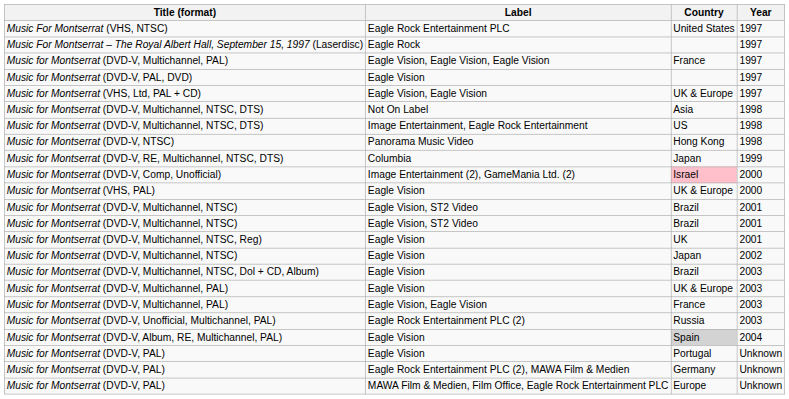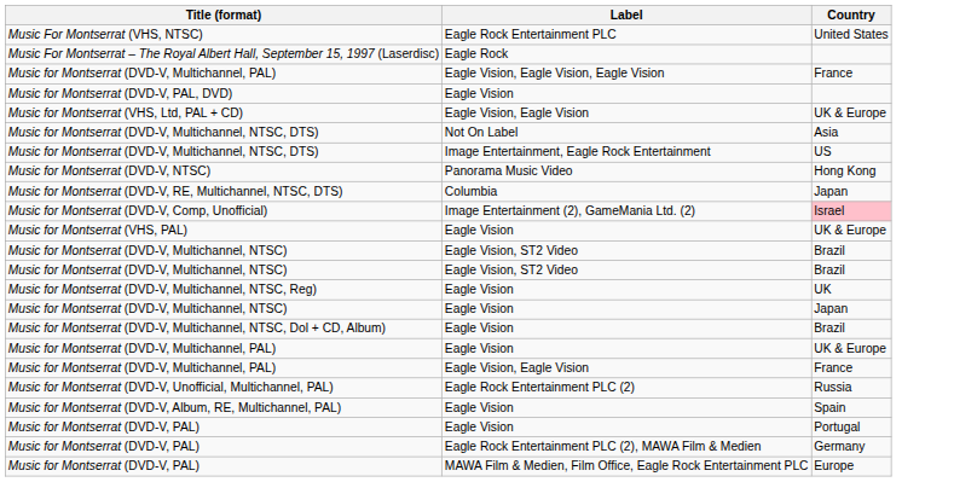 <table class="wikitable">
 <tr>
 <th>Title (format)</th>
 <th>Label</th>
 <th>Country</th>
-<th>Year</th>
 </tr>
 <tr>
 <td><em>Music For Montserrat</em> (VHS, NTSC)</td>
 <td>Eagle Rock Entertainment PLC</td>
 <td>United States</td>
-<td>1997</td>
 </tr>
 <tr>
 <td><em>Music For Montserrat – The Royal Albert Hall, September 15, 1997</em> (Laserdisc)</td>
 <td>Eagle Rock</td>
 <td></td>
-<td>1997</td>
 </tr>
 <tr>
 <td><em>Music for Montserrat</em> (DVD-V, Multichannel, PAL)</td>
 <td>Eagle Vision, Eagle Vision, Eagle Vision</td>
 <td>France</td>
-<td>1997</td>
 </tr>
 <tr>
 <td><em>Music for Montserrat</em> (DVD-V, PAL, DVD)</td>
 <td>Eagle Vision</td>
 <td></td>
-<td>1997</td>
 </tr>
 <tr>
 <td><em>Music for Montserrat</em> (VHS, Ltd, PAL + CD)</td>
 <td>Eagle Vision, Eagle Vision</td>
 <td>UK & Europe</td>
-<td>1997</td>
 </tr>
 <tr>
 <td><em>Music for Montserrat</em> (DVD-V, Multichannel, NTSC, DTS)</td>
 <td>Not On Label</td>
 <td>Asia</td>
-<td>1998</td>
 </tr>
 <tr>
 <td><em>Music for Montserrat</em> (DVD-V, Multichannel, NTSC, DTS)</td>
 <td>Image Entertainment, Eagle Rock Entertainment</td>
 <td>US</td>
-<td>1998</td>
 </tr>
 <tr>
 <td><em>Music for Montserrat</em> (DVD-V, NTSC)</td>
 <td>Panorama Music Video</td>
 <td>Hong Kong</td>
-<td>1998</td>
 </tr>
 <tr>
 <td><em>Music for Montserrat</em> (DVD-V, RE, Multichannel, NTSC, DTS)</td>
 <td>Columbia</td>
 <td>Japan</td>
-<td>1999</td>
 </tr>
 <tr>
 <td><em>Music for Montserrat</em> (DVD-V, Comp, Unofficial)</td>
 <td>Image Entertainment (2), GameMania Ltd. (2)</td>
 <td style="background: pink;">Israel</td>
-<td>2000</td>
 </tr>
 <tr>
 <td><em>Music for Montserrat</em> (VHS, PAL)</td>
 <td>Eagle Vision</td>
 <td>UK & Europe</td>
-<td>2000</td>
 </tr>
 <tr>
 <td><em>Music for Montserrat</em> (DVD-V, Multichannel, NTSC)</td>
 <td>Eagle Vision, ST2 Video</td>
 <td>Brazil</td>
-<td>2001</td>
 </tr>
 <tr>
 <td><em>Music for Montserrat</em> (DVD-V, Multichannel, NTSC)</td>
 <td>Eagle Vision, ST2 Video</td>
 <td>Brazil</td>
-<td>2001</td>
 </tr>
 <tr>
 <td><em>Music for Montserrat</em> (DVD-V, Multichannel, NTSC, Reg)</td>
 <td>Eagle Vision</td>
 <td>UK</td>
-<td>2001</td>
 </tr>
 <tr>
 <td><em>Music for Montserrat</em> (DVD-V, Multichannel, NTSC)</td>
 <td>Eagle Vision</td>
 <td>Japan</td>
-<td>2002</td>
 </tr>
 <tr>
 <td><em>Music for Montserrat</em> (DVD-V, Multichannel, NTSC, Dol + CD, Album)</td>
 <td>Eagle Vision</td>
 <td>Brazil</td>
-<td>2003</td>
 </tr>
 <tr>
 <td><em>Music for Montserrat</em> (DVD-V, Multichannel, PAL)</td>
 <td>Eagle Vision</td>
 <td>UK & Europe</td>
-<td>2003</td>
 </tr>
 <tr>
 <td><em>Music for Montserrat</em> (DVD-V, Multichannel, PAL)</td>
 <td>Eagle Vision, Eagle Vision</td>
 <td>France</td>
-<td>2003</td>
 </tr>
 <tr>
 <td><em>Music for Montserrat</em> (DVD-V, Unofficial, Multichannel, PAL)</td>
 <td>Eagle Rock Entertainment PLC (2)</td>
 <td>Russia</td>
-<td>2003</td>
 </tr>
 <tr>
 <td><em>Music for Montserrat</em> (DVD-V, Album, RE, Multichannel, PAL)</td>
 <td>Eagle Vision</td>
-<td style="background: lightgrey;">Spain</td>
-<td>2004</td>
+<td>Spain</td>
 </tr>
 <tr>
 <td><em>Music for Montserrat</em> (DVD-V, PAL)</td>
 <td>Eagle Vision</td>
 <td>Portugal</td>
-<td>Unknown</td>
 </tr>
 <tr>
 <td><em>Music for Montserrat</em> (DVD-V, PAL)</td>
 <td>Eagle Rock Entertainment PLC (2), MAWA Film & Medien</td>
 <td>Germany</td>
-<td>Unknown</td>
 </tr>
 <tr>
 <td><em>Music for Montserrat</em> (DVD-V, PAL)</td>
 <td>MAWA Film & Medien, Film Office, Eagle Rock Entertainment PLC</td>
 <td>Europe</td>
-<td>Unknown</td>
 </tr>
 </table>
